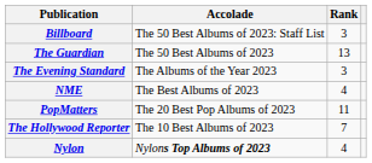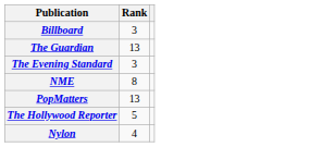 <table class="wikitable sortable plainrowheaders">
 <tr>
 <th scope="col">Publication</th>
-<th scope="col">Accolade</th>
 <th scope="col">Rank</th>
 <th scope="col" class="unsortable"></th>
 </tr>
 <tr>
 <th scope="row"><em><a href='#'>Billboard</a></em></th>
-<td>The 50 Best Albums of 2023: Staff List</td>
 <td style="text-align:center;">3</td>
 <td></td>
 </tr>
 <tr>
 <th scope="row"><em><a href='#'>The Guardian</a></em></th>
-<td>The 50 Best Albums of 2023</td>
 <td style="text-align:center;">13</td>
 <td></td>
 </tr>
 <tr>
 <th scope="row"><em><a href='#'>The Evening Standard</a></em></th>
-<td>The Albums of the Year 2023</td>
 <td style="text-align:center;">3</td>
 <td></td>
 </tr>
 <tr>
 <th scope="row"><em><a href='#'>NME</a></em></th>
-<td>The Best Albums of 2023</td>
-<td style="text-align:center;">4</td>
+<td style="text-align:center;">8</td>
 <td></td>
 </tr>
 <tr>
 <th scope="row"><em><a href='#'>PopMatters</a></em></th>
-<td>The 20 Best Pop Albums of 2023</td>
-<td style="text-align:center;">11</td>
+<td style="text-align:center;">13</td>
 <td></td>
 </tr>
 <tr>
 <th scope="row"><em><a href='#'>The Hollywood Reporter</a></em></th>
-<td>The 10 Best Albums of 2023</td>
-<td style="text-align:center;">7</td>
+<td style="text-align:center;">5</td>
 <td></td>
 </tr>
 <tr>
 <th scope="row"><em><a href='#'>Nylon</a></em></th>
-<td><em>Nylon<strong>s Top Albums of 2023</td>
 <td style="text-align:center;">4</td>
 <td></td>
 </tr>
 </table>
